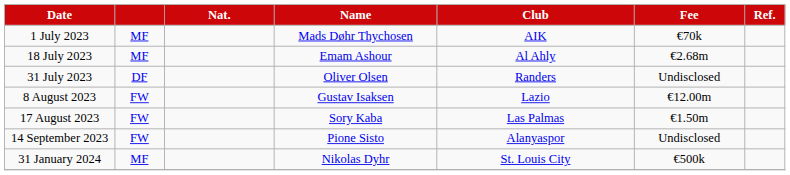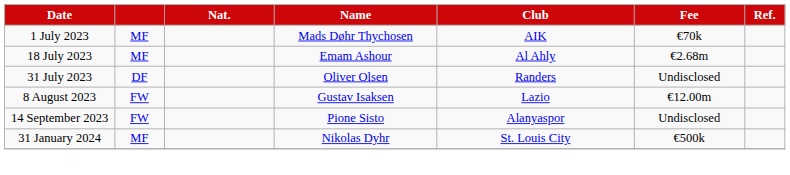 <table class="wikitable" style="text-align:center; font-size:90%">
 <tr>
 <th style="background:#cc0609; color:#fff; width:120px;">Date</th>
 <th style="background:#cc0609; color:#fff; width:50px;"></th>
 <th style="background:#cc0609; color:#fff; width:120px;">Nat.</th>
 <th style="background:#cc0609; color:#fff; width:180px;">Name</th>
 <th style="background:#cc0609; color:#fff; width:220px;">Club</th>
 <th style="background:#cc0609; color:#fff; width:120px;">Fee</th>
 <th style="background:#cc0609; color:#fff; width:40px;">Ref.</th>
 </tr>
 <tr>
 <td>1  July 2023</td>
 <td><a href='#'>MF</a></td>
 <td></td>
 <td><a href='#'>Mads Døhr Thychosen</a></td>
 <td> <a href='#'>AIK</a></td>
 <td>€70k</td>
 <td></td>
 </tr>
 <tr>
 <td>18 July 2023</td>
 <td><a href='#'>MF</a></td>
 <td></td>
 <td><a href='#'>Emam Ashour</a></td>
 <td> <a href='#'>Al Ahly</a></td>
 <td>€2.68m</td>
 <td></td>
 </tr>
 <tr>
 <td>31  July 2023</td>
 <td><a href='#'>DF</a></td>
 <td></td>
 <td><a href='#'>Oliver Olsen</a></td>
 <td> <a href='#'>Randers</a></td>
 <td>Undisclosed</td>
 <td></td>
 </tr>
 <tr>
 <td>8 August 2023</td>
 <td><a href='#'>FW</a></td>
 <td></td>
 <td><a href='#'>Gustav Isaksen</a></td>
 <td> <a href='#'>Lazio</a></td>
 <td>€12.00m</td>
 <td></td>
 </tr>
 <tr>
-<td>17 August 2023</td>
-<td><a href='#'>FW</a></td>
-<td></td>
-<td><a href='#'>Sory Kaba</a></td>
-<td> <a href='#'>Las Palmas</a></td>
-<td>€1.50m</td>
-<td></td>
-</tr>
-<tr>
 <td>14 September 2023</td>
 <td><a href='#'>FW</a></td>
 <td> </td>
 <td><a href='#'>Pione Sisto</a></td>
 <td> <a href='#'>Alanyaspor</a></td>
 <td>Undisclosed</td>
 <td></td>
 </tr>
 <tr>
 <td>31 January 2024</td>
 <td><a href='#'>MF</a></td>
 <td></td>
 <td><a href='#'>Nikolas Dyhr</a></td>
 <td> <a href='#'>St. Louis City</a></td>
 <td>€500k</td>
 <td></td>
 </tr>
 <tr>
 </tr>
 </table>
